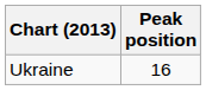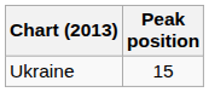 <table class="wikitable">
 <tr>
 <th>Chart (2013)</th>
 <th>Peak<br>position</th>
 </tr>
 <tr>
 <td>Ukraine</td>
-<td style="text-align:center;">16</td>
+<td style="text-align:center;">15</td>
 </tr>
 </table>
